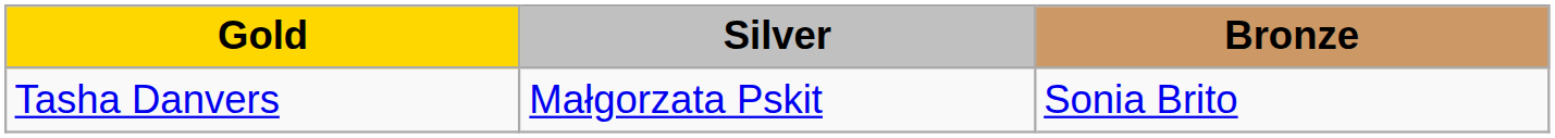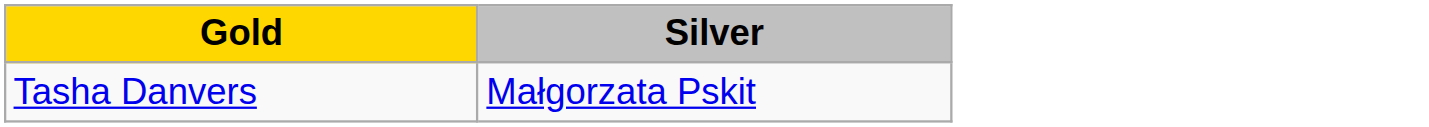 <table class="wikitable" style="text-align:left">
 <tr align="center">
 <td width=200 bgcolor=gold><strong>Gold</strong></td>
 <td width=200 bgcolor=silver><strong>Silver</strong></td>
-<td width=200 bgcolor=CC9966><strong>Bronze</strong></td>
 </tr>
 <tr>
 <td><a href='#'>Tasha Danvers</a><br><em></em></td>
 <td><a href='#'>Małgorzata Pskit</a><br><em></em></td>
-<td><a href='#'>Sonia Brito</a><br><em></em></td>
 </tr>
 </table>
